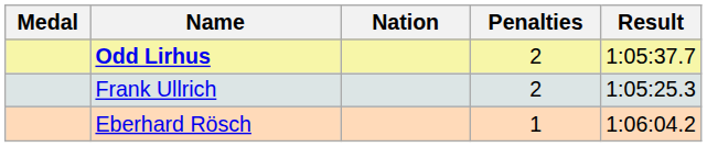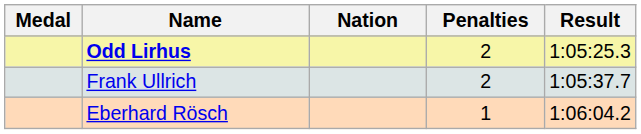 <table class=wikitable style="border:1px solid #AAAAAA;font-size:90%">
 <tr bgcolor="#E4E4E4">
 <th style="border-bottom:1px solid #AAAAAA" width=50>Medal</th>
 <th style="border-bottom:1px solid #AAAAAA" width=160>Name</th>
 <th style="border-bottom:1px solid #AAAAAA" width=80>Nation</th>
 <th style="border-bottom:1px solid #AAAAAA" width=80>Penalties</th>
 <th style="border-bottom:1px solid #AAAAAA" width=60>Result</th>
 </tr>
 <tr bgcolor="#F7F6A8">
 <td align="center"></td>
 <td><strong><a href='#'>Odd Lirhus</a></strong></td>
 <td align="center"></td>
 <td align="center">2</td>
-<td align="right">1:05:37.7</td>
+<td align="right">1:05:25.3</td>
 </tr>
 <tr bgcolor="#DCE5E5">
 <td align="center"></td>
 <td><a href='#'>Frank Ullrich</a></td>
 <td align="center"></td>
 <td align="center">2</td>
-<td align="right">1:05:25.3</td>
+<td align="right">1:05:37.7</td>
 </tr>
 <tr bgcolor="#FFDAB9">
 <td align="center"></td>
 <td><a href='#'>Eberhard Rösch</a></td>
 <td align="center"></td>
 <td align="center">1</td>
 <td align="right">1:06:04.2</td>
 </tr>
 </table>
